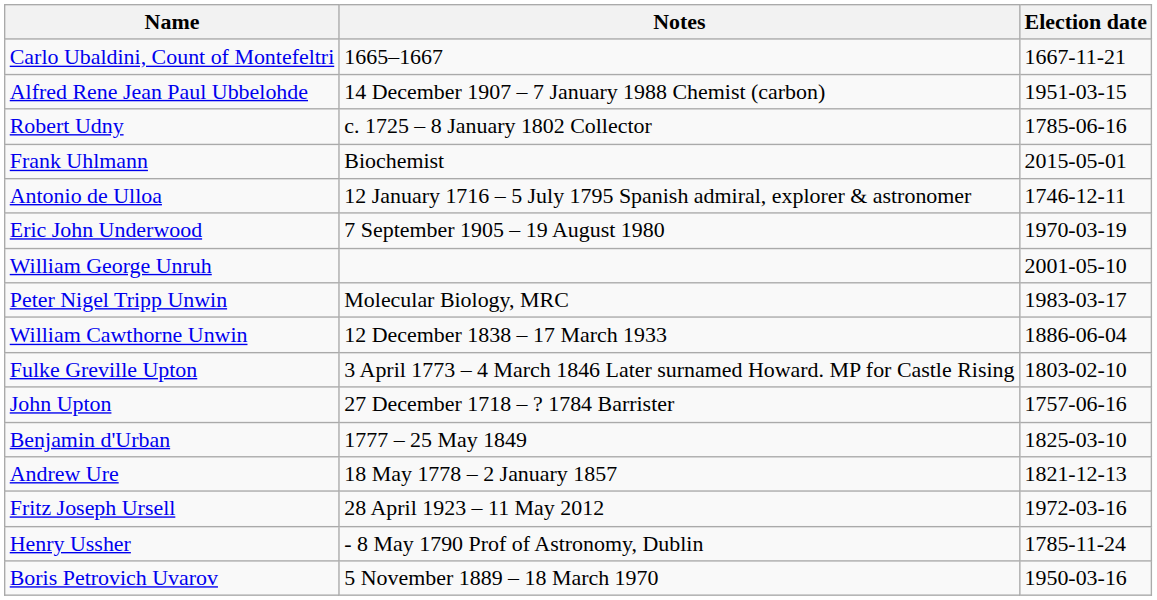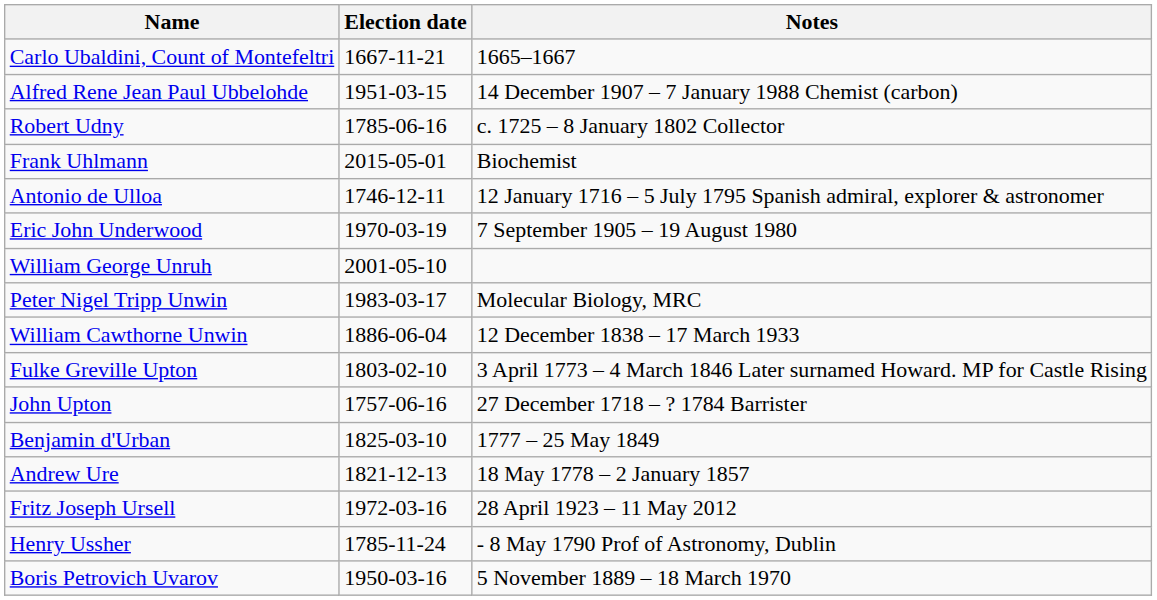 <table class="wikitable sortable">
 <tr>
 <th>Name</th>
+<th>Election date</th>
 <th class="unsortable">Notes</th>
-<th>Election date</th>
 </tr>
 <tr>
 <td><a href='#'>Carlo Ubaldini, Count of Montefeltri</a></td>
+<td>1667-11-21</td>
 <td>1665–1667</td>
-<td>1667-11-21</td>
 </tr>
 <tr>
 <td><a href='#'>Alfred Rene Jean Paul Ubbelohde</a></td>
+<td>1951-03-15</td>
 <td>14 December 1907 – 7 January 1988 Chemist (carbon)</td>
-<td>1951-03-15</td>
 </tr>
 <tr>
 <td><a href='#'>Robert Udny</a></td>
+<td>1785-06-16</td>
 <td>c. 1725 – 8 January 1802 Collector</td>
-<td>1785-06-16</td>
 </tr>
 <tr>
 <td><a href='#'>Frank Uhlmann</a></td>
+<td>2015-05-01</td>
 <td>Biochemist</td>
-<td>2015-05-01</td>
 </tr>
 <tr>
 <td><a href='#'>Antonio de Ulloa</a></td>
+<td>1746-12-11</td>
 <td>12 January 1716 – 5 July 1795 Spanish admiral, explorer & astronomer</td>
-<td>1746-12-11</td>
 </tr>
 <tr>
 <td><a href='#'>Eric John Underwood</a></td>
+<td>1970-03-19</td>
 <td>7 September 1905 – 19 August 1980</td>
-<td>1970-03-19</td>
 </tr>
 <tr>
 <td><a href='#'>William George Unruh</a></td>
+<td>2001-05-10</td>
 <td></td>
-<td>2001-05-10</td>
 </tr>
 <tr>
 <td><a href='#'>Peter Nigel Tripp Unwin</a></td>
+<td>1983-03-17</td>
 <td>Molecular Biology, MRC</td>
-<td>1983-03-17</td>
 </tr>
 <tr>
 <td><a href='#'>William Cawthorne Unwin</a></td>
+<td>1886-06-04</td>
 <td>12 December 1838 – 17 March 1933</td>
-<td>1886-06-04</td>
 </tr>
 <tr>
 <td><a href='#'>Fulke Greville Upton</a></td>
+<td>1803-02-10</td>
 <td>3 April 1773 – 4 March 1846 Later surnamed Howard. MP for Castle Rising</td>
-<td>1803-02-10</td>
 </tr>
 <tr>
 <td><a href='#'>John Upton</a></td>
+<td>1757-06-16</td>
 <td>27 December 1718 – ? 1784 Barrister</td>
-<td>1757-06-16</td>
 </tr>
 <tr>
 <td><a href='#'>Benjamin d'Urban</a></td>
+<td>1825-03-10</td>
 <td>1777 – 25 May 1849</td>
-<td>1825-03-10</td>
 </tr>
 <tr>
 <td><a href='#'>Andrew Ure</a></td>
+<td>1821-12-13</td>
 <td>18 May 1778 – 2 January 1857</td>
-<td>1821-12-13</td>
 </tr>
 <tr>
 <td><a href='#'>Fritz Joseph Ursell</a></td>
+<td>1972-03-16</td>
 <td>28 April 1923 – 11 May 2012</td>
-<td>1972-03-16</td>
 </tr>
 <tr>
 <td><a href='#'>Henry Ussher</a></td>
+<td>1785-11-24</td>
 <td>- 8 May 1790 Prof of Astronomy, Dublin</td>
-<td>1785-11-24</td>
 </tr>
 <tr>
 <td><a href='#'>Boris Petrovich Uvarov</a></td>
+<td>1950-03-16</td>
 <td>5 November 1889 – 18 March 1970</td>
-<td>1950-03-16</td>
 </tr>
 </table>
